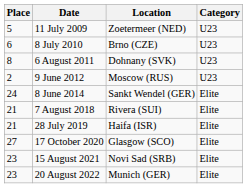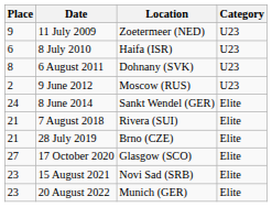 <table class="wikitable">
 <tr>
 <th>Place</th>
 <th>Date</th>
 <th>Location</th>
 <th>Category</th>
 </tr>
 <tr>
-<td>5</td>
+<td>9</td>
 <td>11 July 2009</td>
 <td>Zoetermeer (NED)</td>
 <td>U23</td>
 </tr>
 <tr>
 <td>6</td>
 <td>8 July 2010</td>
-<td>Brno (CZE)</td>
+<td>Haifa (ISR)</td>
 <td>U23</td>
 </tr>
 <tr>
 <td>8</td>
 <td>6 August 2011</td>
 <td>Dohnany (SVK)</td>
 <td>U23</td>
 </tr>
 <tr>
 <td>2</td>
 <td>9 June 2012</td>
 <td>Moscow (RUS)</td>
 <td>U23</td>
 </tr>
 <tr>
 <td>24</td>
 <td>8 June 2014</td>
 <td>Sankt Wendel (GER)</td>
 <td>Elite</td>
 </tr>
 <tr>
 <td>21</td>
 <td>7 August 2018</td>
 <td>Rivera (SUI)</td>
 <td>Elite</td>
 </tr>
 <tr>
 <td>21</td>
 <td>28 July 2019</td>
-<td>Haifa (ISR)</td>
+<td>Brno (CZE)</td>
 <td>Elite</td>
 </tr>
 <tr>
 <td>27</td>
 <td>17 October 2020</td>
 <td>Glasgow (SCO)</td>
 <td>Elite</td>
 </tr>
 <tr>
 <td>23</td>
 <td>15 August 2021</td>
 <td>Novi Sad (SRB)</td>
 <td>Elite</td>
 </tr>
 <tr>
 <td>23</td>
 <td>20 August 2022</td>
 <td>Munich (GER)</td>
 <td>Elite</td>
 </tr>
 </table>
